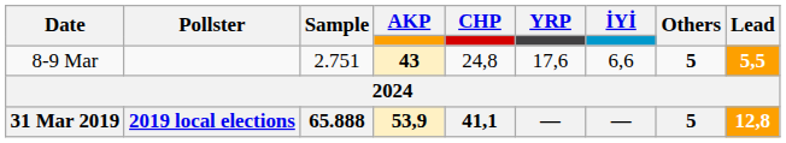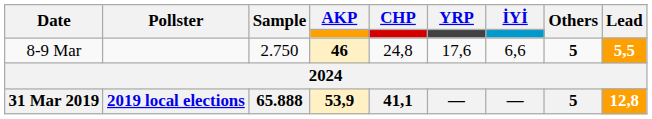 <table class="wikitable mw-collapsible" style="text-align:center; font-size:85%; line-height:14px;">
 <tr>
 <th rowspan="2">Date</th>
 <th rowspan="2">Pollster</th>
 <th rowspan="2">Sample</th>
 <th style="width:3em;"><a href='#'>AKP</a></th>
 <th style="width:3em;"><a href='#'>CHP</a></th>
 <th style="width:3em;"><a href='#'>YRP</a></th>
 <th style="width:3em;"><a href='#'>İYİ</a></th>
 <th rowspan="2">Others</th>
 <th rowspan="2">Lead</th>
 </tr>
 <tr>
 <th style="background:#fda000;"></th>
 <th style="background:#d40000;"></th>
 <th style="background:#414042;"></th>
 <th style="background:#0099cc;"></th>
 </tr>
 <tr>
 <td>8-9 Mar</td>
 <td></td>
-<td>2.751</td>
-<td style="background:#FFF1C4"><strong>43</strong></td>
+<td>2.750</td>
+<td style="background:#FFF1C4"><strong>46</strong></td>
 <td>24,8</td>
 <td>17,6</td>
 <td>6,6</td>
 <td><strong>5</strong></td>
 <th style="background:#fda000; color:white;">5,5</th>
 </tr>
 <tr>
 <th colspan="9">2024</th>
 </tr>
 <tr>
 <th>31 Mar 2019</th>
 <th><a href='#'>2019 local elections</a></th>
 <th>65.888</th>
 <th style="background:#FFF1C4"><strong>53,9</strong></th>
 <th>41,1</th>
 <th>—</th>
 <th>—</th>
 <th>5</th>
 <th style="background:#fda000; color:white;">12,8</th>
 </tr>
 </table>
